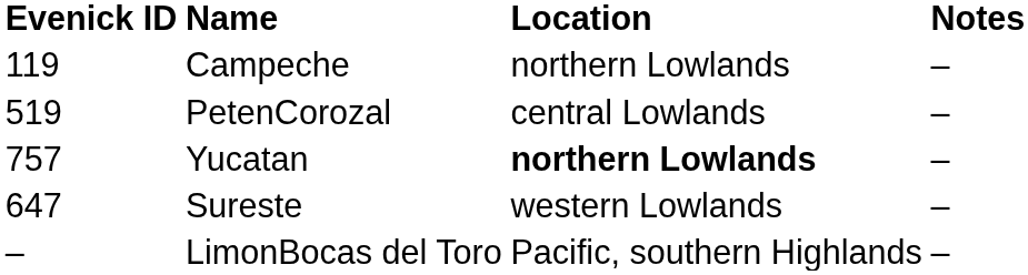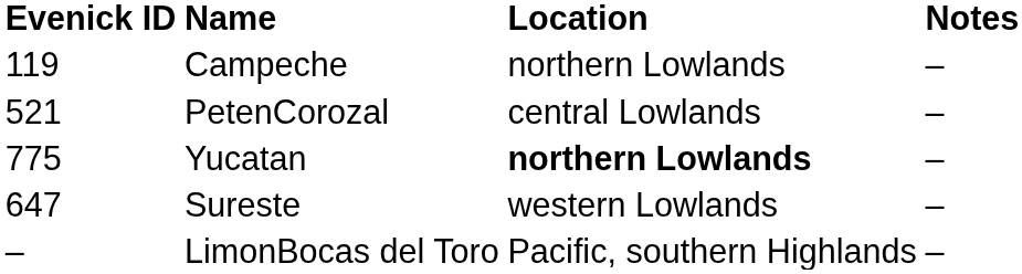 <table class="sortable static-row-numbers" style="text-align:left;">
 <tr>
 <th>Evenick ID</th>
 <th class=unsortable>Name</th>
 <th class=unsortable>Location</th>
 <th class=unsortable>Notes</th>
 </tr>
 <tr>
 <td>119</td>
 <td>Campeche</td>
 <td>northern Lowlands</td>
 <td>–</td>
 </tr>
 <tr>
-<td>519</td>
+<td>521</td>
 <td>PetenCorozal</td>
 <td>central Lowlands</td>
 <td>–</td>
 </tr>
 <tr>
-<td>757</td>
+<td>775</td>
 <td>Yucatan</td>
 <td><strong>northern Lowlands</strong></td>
 <td>–</td>
 </tr>
 <tr>
 <td>647</td>
 <td>Sureste</td>
 <td>western Lowlands</td>
 <td>–</td>
 </tr>
 <tr>
 <td>–</td>
 <td>LimonBocas del Toro</td>
 <td>Pacific, southern Highlands</td>
 <td>–</td>
 </tr>
 </table>
